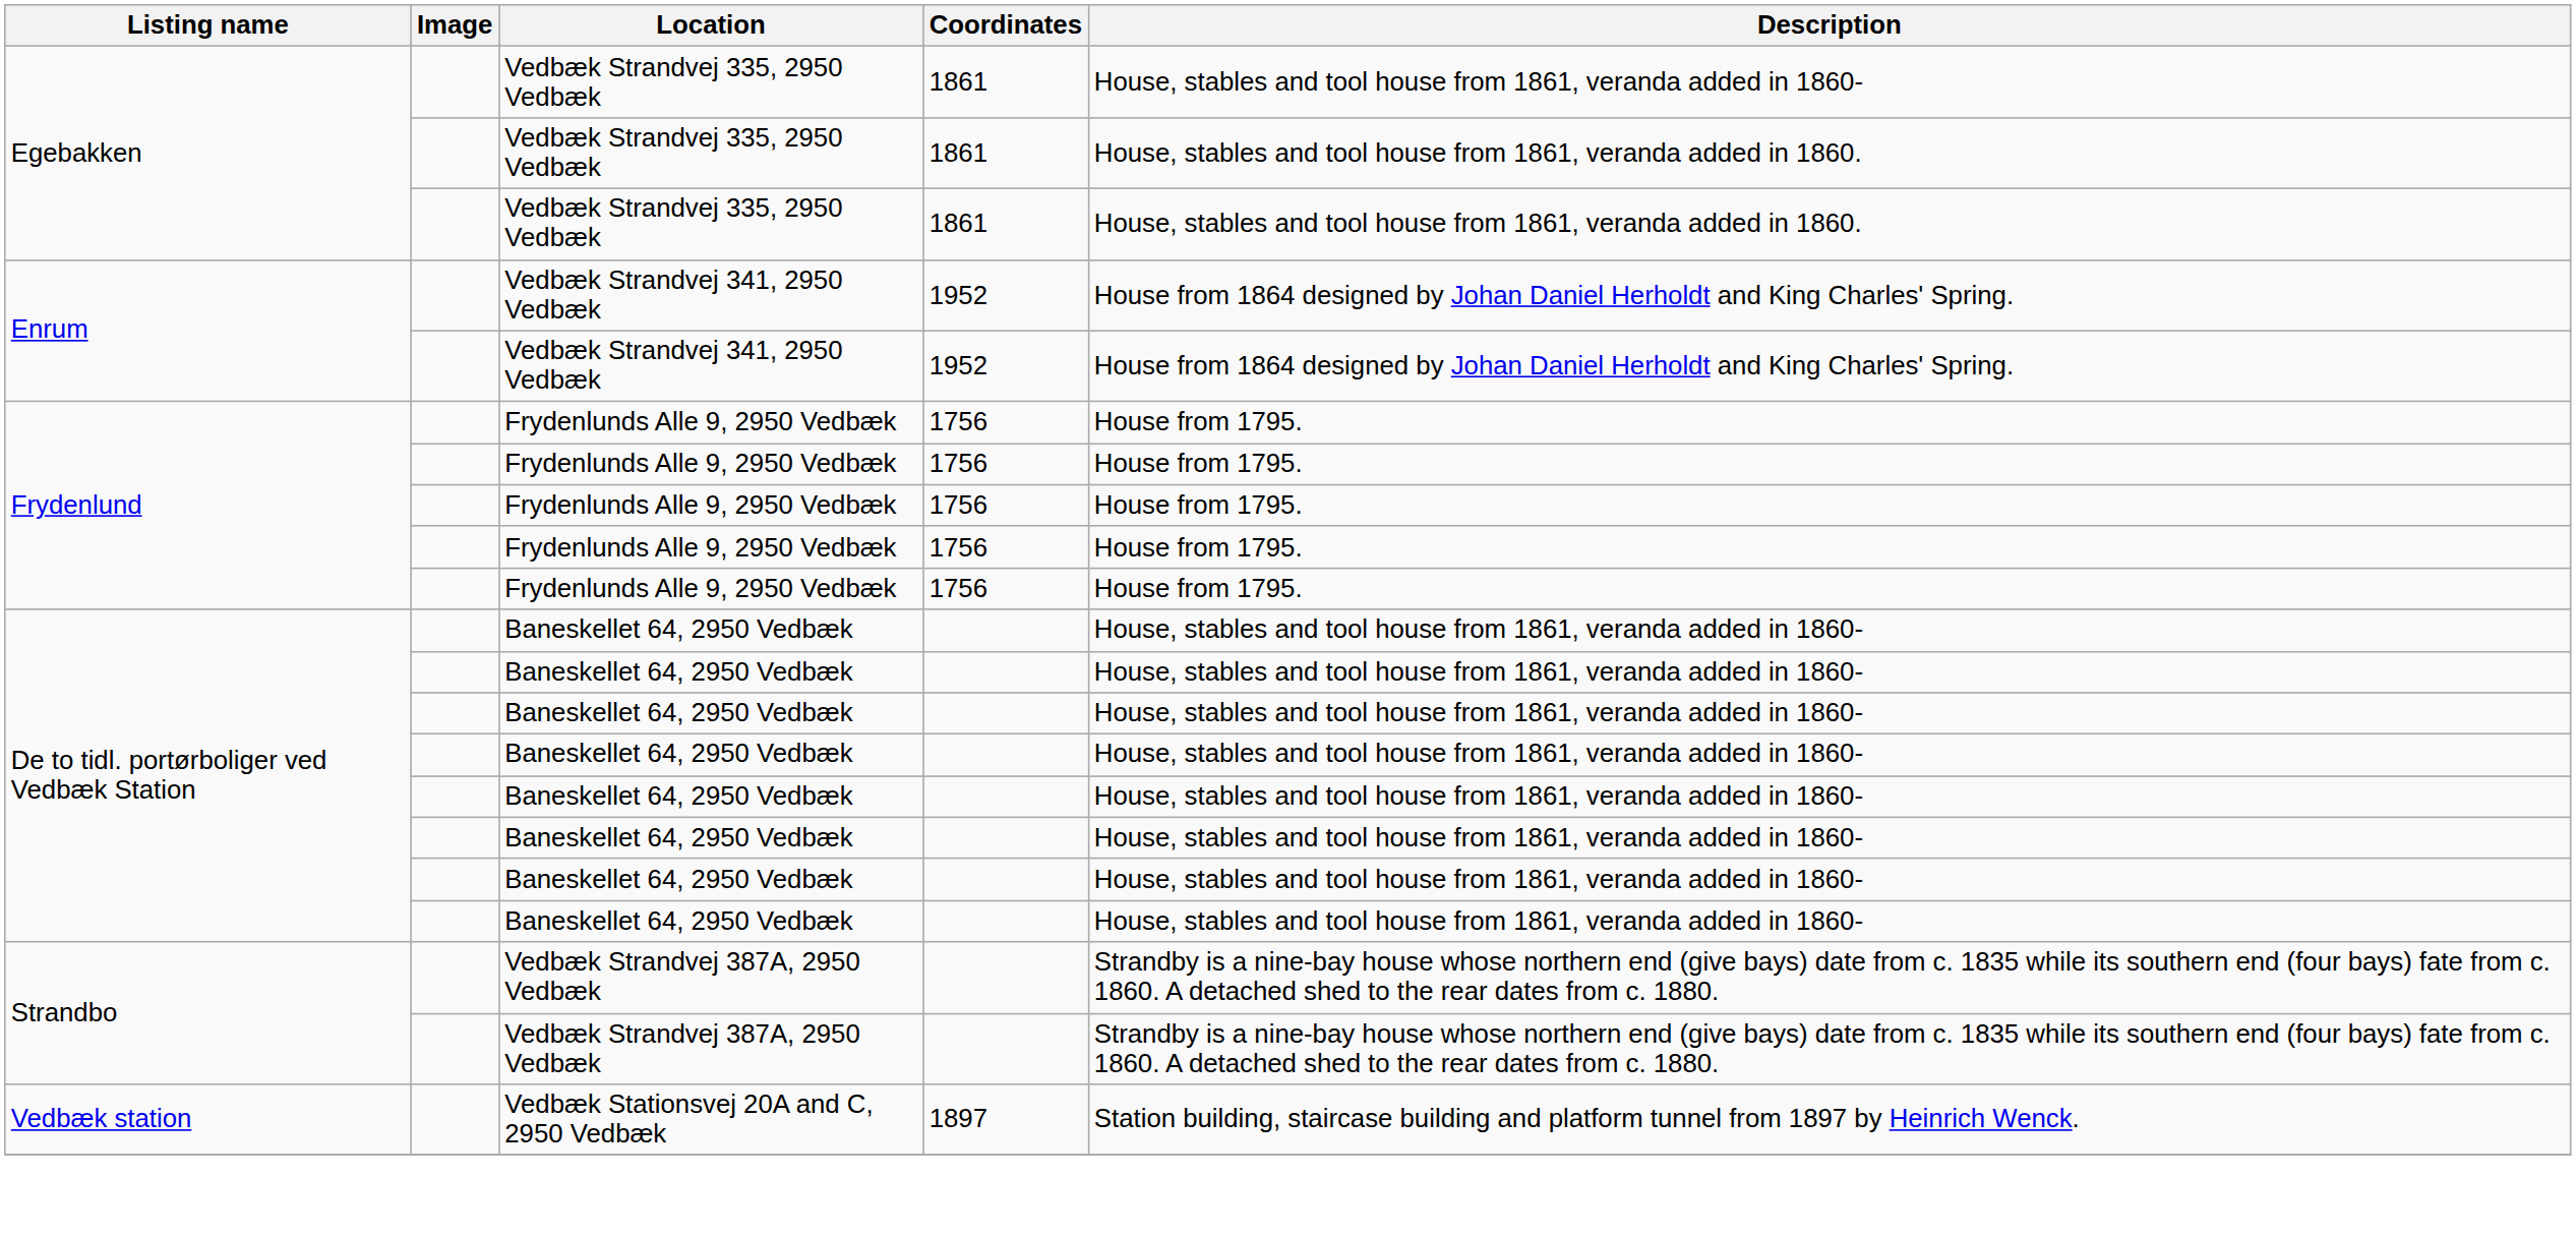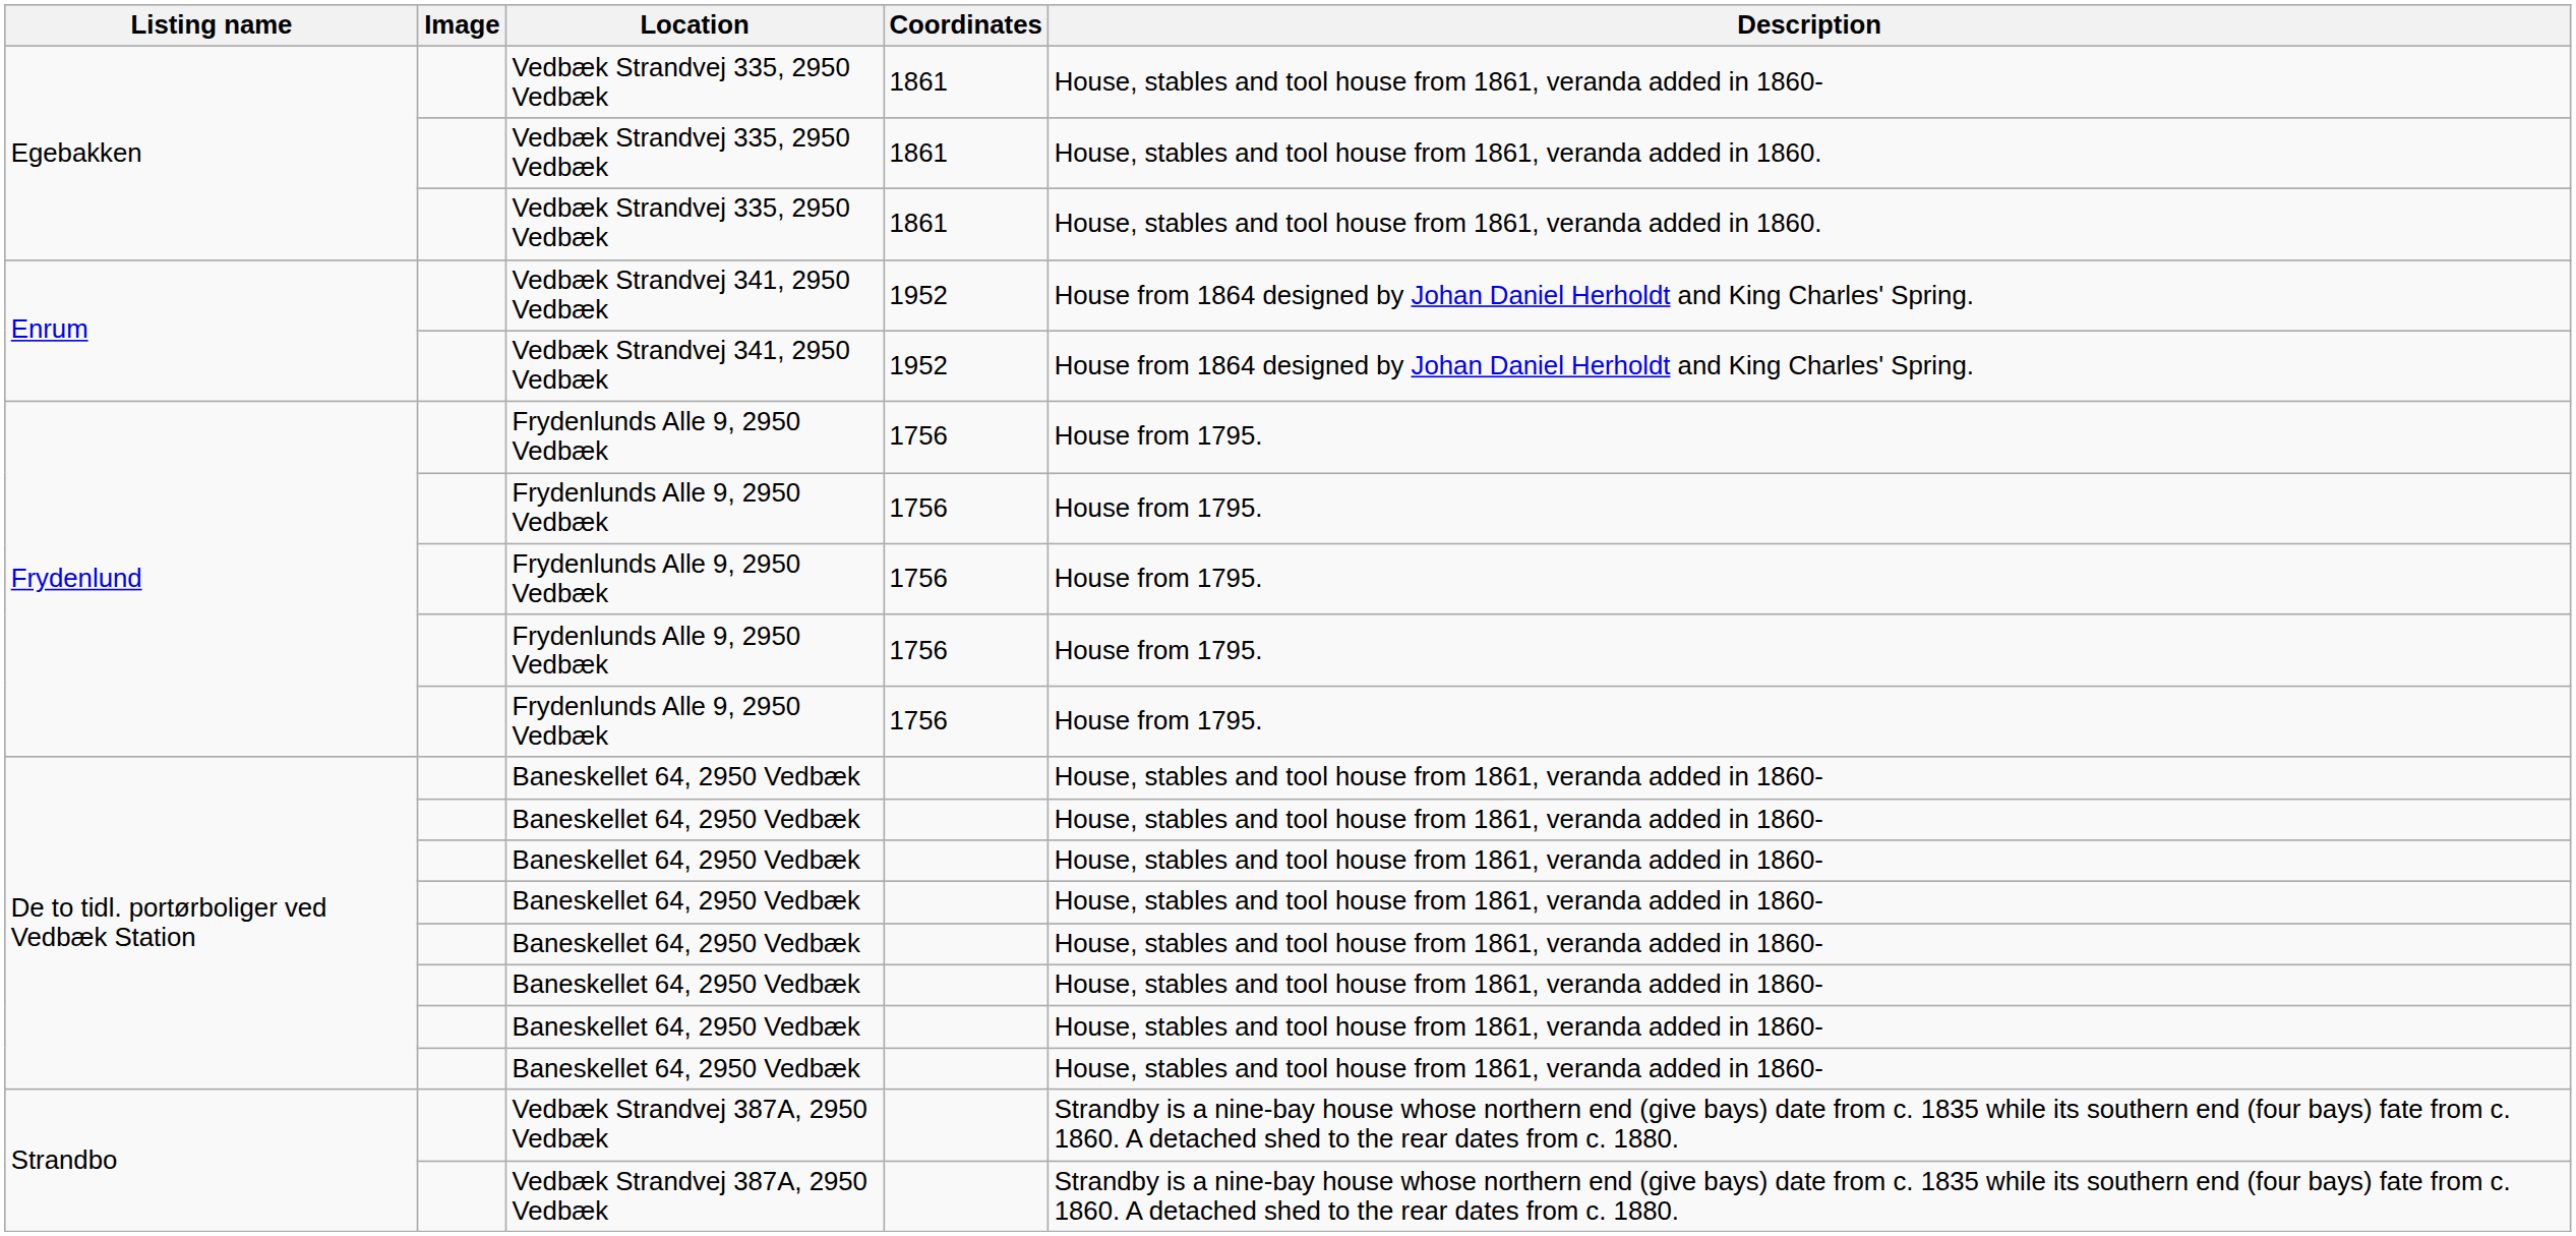 <table class="wikitable sortable">
 <tr>
 <th>Listing name</th>
 <th>Image</th>
 <th>Location</th>
 <th>Coordinates</th>
 <th>Description</th>
 </tr>
 <tr>
 <td rowspan="3">Egebakken</td>
 <td></td>
 <td>Vedbæk Strandvej 335, 2950 Vedbæk</td>
 <td>1861</td>
 <td>House, stables and tool house from 1861, veranda added in 1860-</td>
 </tr>
 <tr>
 <td></td>
 <td>Vedbæk Strandvej 335, 2950 Vedbæk</td>
 <td>1861</td>
 <td>House, stables and tool house from 1861, veranda added in 1860.</td>
 </tr>
 <tr>
 <td></td>
 <td>Vedbæk Strandvej 335, 2950 Vedbæk</td>
 <td>1861</td>
 <td>House, stables and tool house from 1861, veranda added in 1860.</td>
 </tr>
 <tr>
 <td rowspan="2"><a href='#'>Enrum</a></td>
 <td></td>
 <td>Vedbæk Strandvej 341, 2950 Vedbæk</td>
 <td>1952</td>
 <td>House from 1864 designed by <a href='#'>Johan Daniel Herholdt</a> and King Charles' Spring.</td>
 </tr>
 <tr>
 <td></td>
 <td>Vedbæk Strandvej 341, 2950 Vedbæk</td>
 <td>1952</td>
 <td>House from 1864 designed by <a href='#'>Johan Daniel Herholdt</a> and King Charles' Spring.</td>
 </tr>
 <tr>
 <td rowspan="5"><a href='#'>Frydenlund</a></td>
 <td></td>
 <td>Frydenlunds Alle 9, 2950 Vedbæk</td>
 <td>1756</td>
 <td>House from 1795.</td>
 </tr>
 <tr>
 <td></td>
 <td>Frydenlunds Alle 9, 2950 Vedbæk</td>
 <td>1756</td>
 <td>House from 1795.</td>
 </tr>
 <tr>
 <td></td>
 <td>Frydenlunds Alle 9, 2950 Vedbæk</td>
 <td>1756</td>
 <td>House from 1795.</td>
 </tr>
 <tr>
 <td></td>
 <td>Frydenlunds Alle 9, 2950 Vedbæk</td>
 <td>1756</td>
 <td>House from 1795.</td>
 </tr>
 <tr>
 <td></td>
 <td>Frydenlunds Alle 9, 2950 Vedbæk</td>
 <td>1756</td>
 <td>House from 1795.</td>
 </tr>
 <tr>
 <td rowspan="8">De to tidl. portørboliger ved Vedbæk Station</td>
 <td></td>
 <td>Baneskellet 64, 2950 Vedbæk</td>
 <td></td>
 <td>House, stables and tool house from 1861, veranda added in 1860-</td>
 </tr>
 <tr>
 <td></td>
 <td>Baneskellet 64, 2950 Vedbæk</td>
 <td></td>
 <td>House, stables and tool house from 1861, veranda added in 1860-</td>
 </tr>
 <tr>
 <td></td>
 <td>Baneskellet 64, 2950 Vedbæk</td>
 <td></td>
 <td>House, stables and tool house from 1861, veranda added in 1860-</td>
 </tr>
 <tr>
 <td></td>
 <td>Baneskellet 64, 2950 Vedbæk</td>
 <td></td>
 <td>House, stables and tool house from 1861, veranda added in 1860-</td>
 </tr>
 <tr>
 <td></td>
 <td>Baneskellet 64, 2950 Vedbæk</td>
 <td></td>
 <td>House, stables and tool house from 1861, veranda added in 1860-</td>
 </tr>
 <tr>
 <td></td>
 <td>Baneskellet 64, 2950 Vedbæk</td>
 <td></td>
 <td>House, stables and tool house from 1861, veranda added in 1860-</td>
 </tr>
 <tr>
 <td></td>
 <td>Baneskellet 64, 2950 Vedbæk</td>
 <td></td>
 <td>House, stables and tool house from 1861, veranda added in 1860-</td>
 </tr>
 <tr>
 <td></td>
 <td>Baneskellet 64, 2950 Vedbæk</td>
 <td></td>
 <td>House, stables and tool house from 1861, veranda added in 1860-</td>
 </tr>
 <tr>
 <td rowspan="2">Strandbo</td>
 <td></td>
 <td>Vedbæk Strandvej 387A, 2950 Vedbæk</td>
 <td></td>
 <td>Strandby is a nine-bay house whose northern end (give bays) date from c. 1835 while its southern end (four bays) fate from c. 1860. A detached shed to the rear dates from c. 1880.</td>
 </tr>
 <tr>
 <td></td>
 <td>Vedbæk Strandvej 387A, 2950 Vedbæk</td>
 <td></td>
 <td>Strandby is a nine-bay house whose northern end (give bays) date from c. 1835 while its southern end (four bays) fate from c. 1860. A detached shed to the rear dates from c. 1880.</td>
 </tr>
 <tr>
-<td><a href='#'>Vedbæk station</a></td>
-<td></td>
-<td>Vedbæk Stationsvej 20A and C, 2950 Vedbæk</td>
-<td>1897</td>
-<td>Station building, staircase building and platform tunnel from 1897 by <a href='#'>Heinrich Wenck</a>.</td>
-</tr>
-<tr>
 </tr>
 </table>
